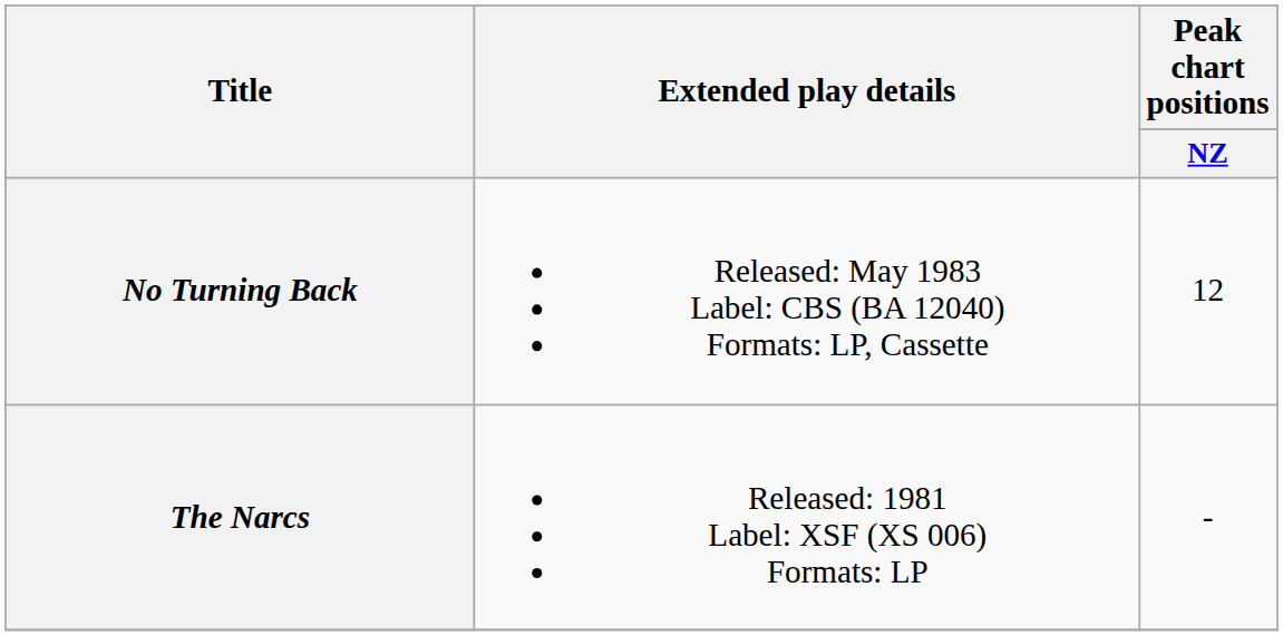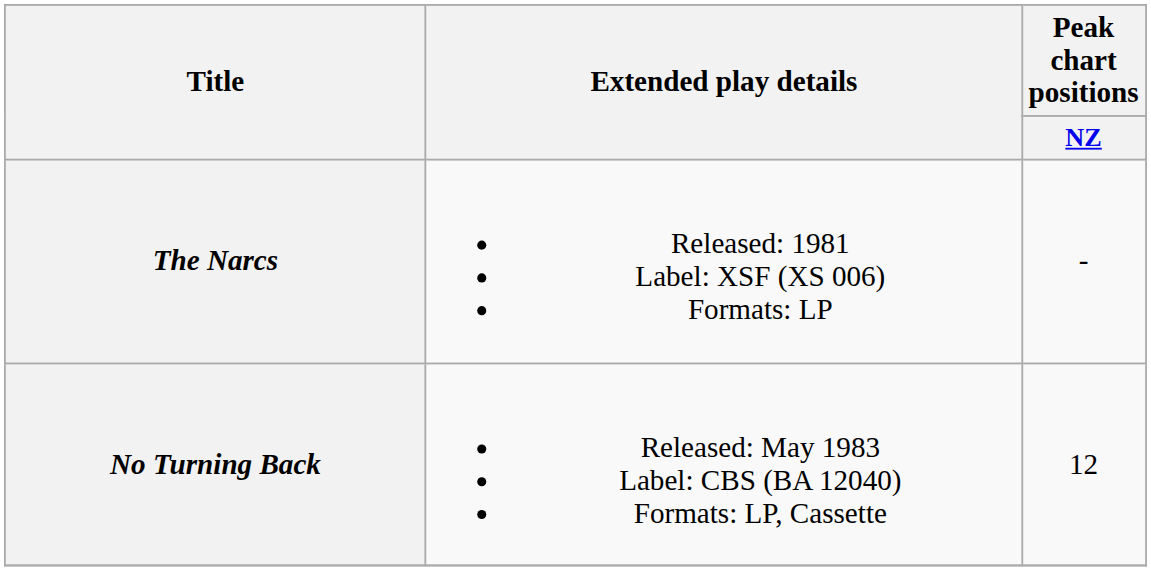 <table class="wikitable plainrowheaders" style="text-align:center;">
 <tr>
 <th scope="col" rowspan="2" style="width:14em;">Title</th>
 <th scope="col" rowspan="2" style="width:20em;">Extended play details</th>
 <th scope="col" colspan="1">Peak chart positions</th>
 </tr>
 <tr>
 <th scope="col" style="width:3em;font-size:90%;"><a href='#'>NZ</a><br></th>
 </tr>
 <tr>
+<th scope="row"><em>The Narcs</em></th>
+<td><br><ul><li>Released: 1981</li><li>Label: XSF (XS 006)</li><li>Formats: LP</li></ul></td>
+<td>-</td>
+</tr>
+<tr>
 <th scope="row"><em>No Turning Back</em></th>
 <td><br><ul><li>Released: May 1983</li><li>Label: CBS (BA 12040)</li><li>Formats: LP, Cassette</li></ul></td>
 <td>12</td>
 </tr>
 <tr>
-<th scope="row"><em>The Narcs</em></th>
-<td><br><ul><li>Released: 1981</li><li>Label: XSF (XS 006)</li><li>Formats: LP</li></ul></td>
-<td>-</td>
-</tr>
-<tr>
 </tr>
 </table>
